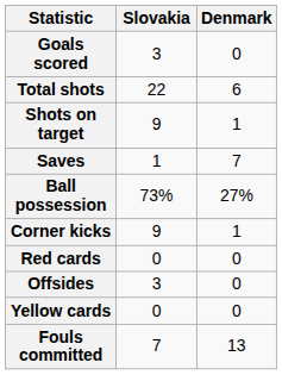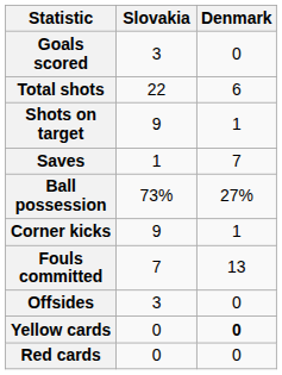 <table class="wikitable plainrowheaders" style="text-align:center">
 <tr>
 <th scope="col" style="width:100px">Statistic</th>
 <th scope="col" style="width:70px">Slovakia</th>
 <th scope="col" style="width:70px">Denmark</th>
 </tr>
 <tr>
 <th scope="row">Goals scored</th>
 <td>3</td>
 <td>0</td>
 </tr>
 <tr>
 <th scope="row">Total shots</th>
 <td>22</td>
 <td>6</td>
 </tr>
 <tr>
 <th scope="row">Shots on target</th>
 <td>9</td>
 <td>1</td>
 </tr>
 <tr>
 <th scope="row">Saves</th>
 <td>1</td>
 <td>7</td>
 </tr>
 <tr>
 <th scope="row">Ball possession</th>
 <td>73%</td>
 <td>27%</td>
 </tr>
 <tr>
 <th scope="row">Corner kicks</th>
 <td>9</td>
 <td>1</td>
 </tr>
 <tr>
-<th scope="row">Red cards</th>
-<td>0</td>
-<td>0</td>
+<th scope="row">Fouls committed</th>
+<td>7</td>
+<td>13</td>
 </tr>
 <tr>
 <th scope="row">Offsides</th>
 <td>3</td>
 <td>0</td>
 </tr>
 <tr>
 <th scope="row">Yellow cards</th>
 <td>0</td>
+<td><strong>0</strong></td>
+</tr>
+<tr>
+<th scope="row">Red cards</th>
+<td>0</td>
 <td>0</td>
 </tr>
-<tr>
-<th scope="row">Fouls committed</th>
-<td>7</td>
-<td>13</td>
-</tr>
 </table>
